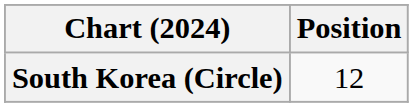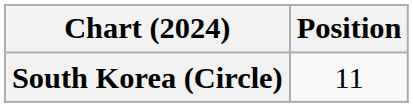 <table class="wikitable plainrowheaders" style="text-align:center">
 <tr>
 <th scope="col">Chart (2024)</th>
 <th scope="col">Position</th>
 </tr>
 <tr>
 <th scope="row">South Korea (Circle)</th>
-<td>12</td>
+<td>11</td>
 </tr>
 </table>
